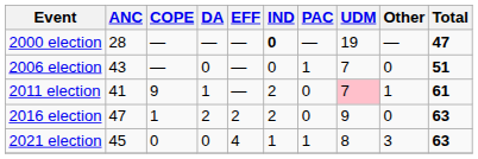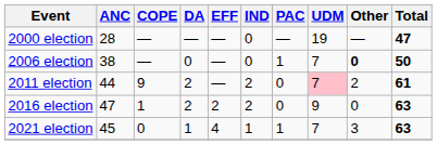 <table class="wikitable">
 <tr>
 <th>Event</th>
 <th><a href='#'>ANC</a></th>
 <th><a href='#'>COPE</a></th>
 <th><a href='#'>DA</a></th>
 <th><a href='#'>EFF</a></th>
 <th><a href='#'>IND</a></th>
 <th><a href='#'>PAC</a></th>
 <th><a href='#'>UDM</a></th>
 <th>Other</th>
 <th>Total</th>
 </tr>
 <tr>
 <td><a href='#'>2000 election</a></td>
 <td>28</td>
 <td>—</td>
 <td>—</td>
 <td>—</td>
-<td><strong>0</strong></td>
+<td>0</td>
 <td>—</td>
 <td>19</td>
 <td>—</td>
 <td><strong>47</strong></td>
 </tr>
 <tr>
 <td><a href='#'>2006 election</a></td>
-<td>43</td>
+<td>38</td>
 <td>—</td>
 <td>0</td>
 <td>—</td>
 <td>0</td>
 <td>1</td>
 <td>7</td>
-<td>0</td>
-<td><strong>51</strong></td>
+<td><strong>0</strong></td>
+<td><strong>50</strong></td>
 </tr>
 <tr>
 <td><a href='#'>2011 election</a></td>
-<td>41</td>
+<td>44</td>
 <td>9</td>
-<td>1</td>
+<td>2</td>
 <td>—</td>
 <td>2</td>
 <td>0</td>
 <td style="background: pink;">7</td>
-<td>1</td>
+<td>2</td>
 <td><strong>61</strong></td>
 </tr>
 <tr>
 <td><a href='#'>2016 election</a></td>
 <td>47</td>
 <td>1</td>
 <td>2</td>
 <td>2</td>
 <td>2</td>
 <td>0</td>
 <td>9</td>
 <td>0</td>
 <td><strong>63</strong></td>
 </tr>
 <tr>
 <td><a href='#'>2021 election</a></td>
 <td>45</td>
 <td>0</td>
-<td>0</td>
+<td>1</td>
 <td>4</td>
 <td>1</td>
 <td>1</td>
-<td>8</td>
+<td>7</td>
 <td>3</td>
 <td><strong>63</strong></td>
 </tr>
 <tr>
 </tr>
 </table>
